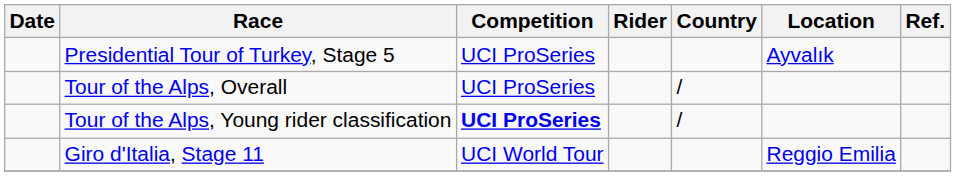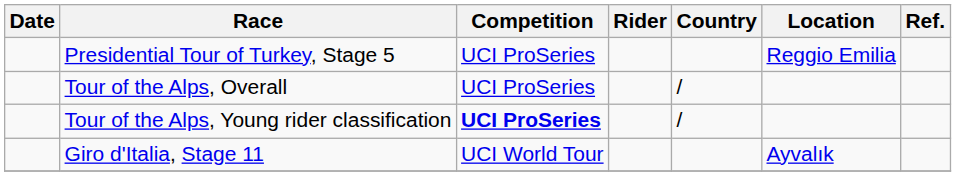 <table class="wikitable sortable">
 <tr>
 <th>Date</th>
 <th>Race</th>
 <th>Competition</th>
 <th>Rider</th>
 <th>Country</th>
 <th>Location</th>
 <th class="unsortable">Ref.</th>
 </tr>
 <tr>
 <td></td>
 <td><a href='#'>Presidential Tour of Turkey</a>, Stage 5</td>
 <td><a href='#'>UCI ProSeries</a></td>
 <td></td>
 <td></td>
-<td><a href='#'>Ayvalık</a></td>
+<td><a href='#'>Reggio Emilia</a></td>
 <td align="center"></td>
 </tr>
 <tr>
 <td></td>
 <td><a href='#'>Tour of the Alps</a>, Overall</td>
 <td><a href='#'>UCI ProSeries</a></td>
 <td></td>
 <td>/</td>
 <td></td>
 <td align="center"></td>
 </tr>
 <tr>
 <td></td>
 <td><a href='#'>Tour of the Alps</a>, Young rider classification</td>
 <td><strong><a href='#'>UCI ProSeries</a></strong></td>
 <td></td>
 <td>/</td>
 <td></td>
 <td align="center"></td>
 </tr>
 <tr>
 <td></td>
 <td><a href='#'>Giro d'Italia</a>, <a href='#'>Stage 11</a></td>
 <td><a href='#'>UCI World Tour</a></td>
 <td></td>
 <td></td>
-<td><a href='#'>Reggio Emilia</a></td>
+<td><a href='#'>Ayvalık</a></td>
 <td align="center"></td>
 </tr>
 <tr>
 </tr>
 </table>
